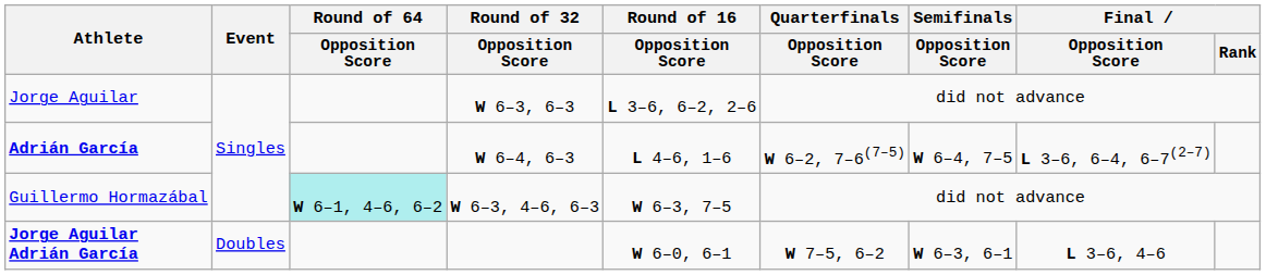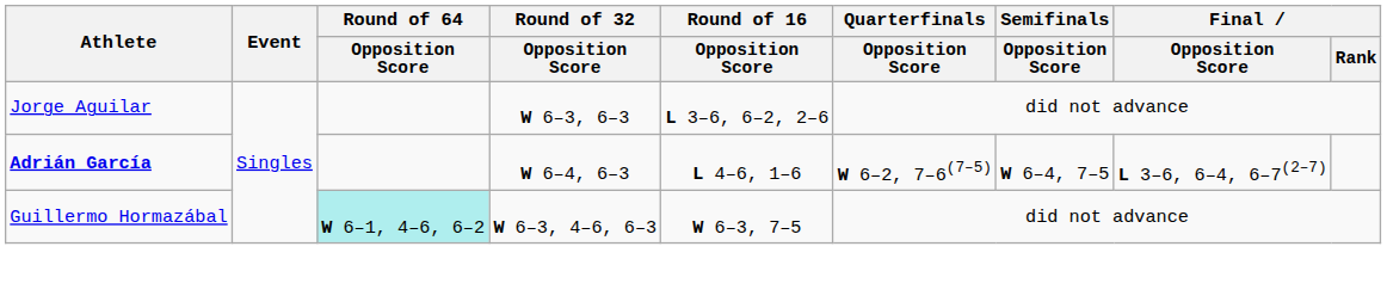 <table class=wikitable style="font-size:90%">
 <tr>
 <th rowspan="2">Athlete</th>
 <th rowspan="2">Event</th>
 <th>Round of 64</th>
 <th>Round of 32</th>
 <th>Round of 16</th>
 <th>Quarterfinals</th>
 <th>Semifinals</th>
 <th colspan=2>Final / </th>
 </tr>
 <tr style="font-size:95%">
 <th>Opposition<br>Score</th>
 <th>Opposition<br>Score</th>
 <th>Opposition<br>Score</th>
 <th>Opposition<br>Score</th>
 <th>Opposition<br>Score</th>
 <th>Opposition<br>Score</th>
 <th>Rank</th>
 </tr>
 <tr align=center>
 <td align=left><a href='#'>Jorge Aguilar</a></td>
 <td align=left rowspan=3><a href='#'>Singles</a></td>
 <td></td>
 <td><br><strong>W</strong> 6–3, 6–3</td>
 <td><br><strong>L</strong> 3–6, 6–2, 2–6</td>
 <td colspan=4>did not advance</td>
 </tr>
 <tr align=center>
 <td align=left><strong><a href='#'>Adrián García</a></strong></td>
 <td></td>
 <td><br><strong>W</strong> 6–4, 6–3</td>
 <td><br><strong>L</strong> 4–6, 1–6</td>
 <td><br><strong>W</strong> 6–2, 7–6<sup>(7–5)</sup></td>
 <td><br><strong>W</strong> 6–4, 7–5</td>
 <td><br><strong>L</strong> 3–6, 6–4, 6–7<sup>(2–7)</sup></td>
 <td></td>
 </tr>
 <tr align=center>
 <td align=left><a href='#'>Guillermo Hormazábal</a></td>
 <td style="background: paleturquoise;"><br><strong>W</strong> 6–1, 4–6, 6–2</td>
 <td><br><strong>W</strong> 6–3, 4–6, 6–3</td>
 <td><br><strong>W</strong> 6–3, 7–5</td>
 <td colspan=4>did not advance</td>
 </tr>
-<tr align=center>
-<td align=left><strong><a href='#'>Jorge Aguilar</a><br><a href='#'>Adrián García</a></strong></td>
-<td><a href='#'>Doubles</a></td>
-<td></td>
-<td></td>
-<td><br><strong>W</strong> 6–0, 6–1</td>
-<td><br><strong>W</strong> 7–5, 6–2</td>
-<td><br><strong>W</strong> 6–3, 6–1</td>
-<td><br><strong>L</strong> 3–6, 4–6</td>
-<td></td>
-</tr>
 </table>
